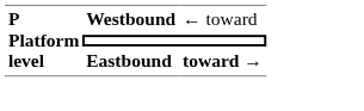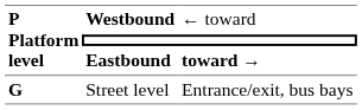 <table table border=0 cellspacing=0 cellpadding=3>
 <tr>
 <td style="border-top:solid 1px gray;border-bottom:solid 1px gray" width=50 rowspan=3 valign=top><strong>P <br>Platform level</strong></td>
 <td style="border-top:solid 1px gray"><strong>Westbound</strong></td>
 <td style="border-top:solid 1px gray">←  toward  </td>
 </tr>
 <tr>
 <td style="border-top:solid 2px black;border-right:solid 2px black;border-left:solid 2px black;border-bottom:solid 2px black;text-align:center" colspan=2></td>
 </tr>
 <tr>
 <td style="border-bottom:solid 1px gray"><strong>Eastbound</strong></td>
 <td style="border-bottom:solid 1px gray"><strong>  toward   →</strong></td>
 </tr>
+<tr>
+<td style="border-bottom:solid 1px gray" valign=top><strong>G</strong></td>
+<td style="border-bottom:solid 1px gray" valign=top>Street level</td>
+<td style="border-bottom:solid 1px gray" valign=top>Entrance/exit, bus bays</td>
+</tr>
 </table>
